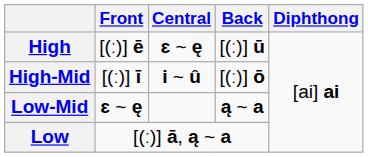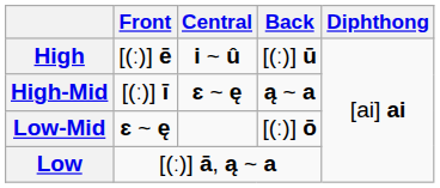 <table class="wikitable" style=text-align:center>
 <tr style="font-size: 90%;">
 <th colspan=1></th>
 <th colspan=1><a href='#'>Front</a></th>
 <th colspan=1><a href='#'>Central</a></th>
 <th colspan=1><a href='#'>Back</a></th>
 <th colspan=1 rowspan=1><a href='#'>Diphthong</a></th>
 </tr>
 <tr>
 <th><a href='#'>High</a></th>
 <td>[(ː)] <strong>ē</strong></td>
-<td> <strong>ɛ</strong> ~  <strong>ę</strong></td>
+<td> <strong>i</strong> ~  <strong>û</strong></td>
 <td>[(ː)] <strong>ū</strong></td>
 <td rowspan="4" style="border-bottom: 0;">[ai] <strong>ai</strong></td>
 </tr>
 <tr>
 <th><a href='#'>High-Mid</a></th>
 <td>[(ː)] <strong>ī</strong></td>
-<td> <strong>i</strong> ~  <strong>û</strong></td>
-<td>[(ː)] <strong>ō</strong></td>
+<td> <strong>ɛ</strong> ~  <strong>ę</strong></td>
+<td> <strong>ą</strong> ~  <strong>a</strong></td>
 </tr>
 <tr>
 <th><a href='#'>Low-Mid</a></th>
 <td> <strong>ɛ</strong> ~  <strong>ę</strong></td>
 <td colspan=1></td>
-<td> <strong>ą</strong> ~  <strong>a</strong></td>
+<td>[(ː)] <strong>ō</strong></td>
 </tr>
 <tr>
 <th><a href='#'>Low</a></th>
 <td colspan=3>[(ː)] <strong>ā</strong>,  <strong>ą</strong> ~  <strong>a</strong></td>
 </tr>
 </table>
